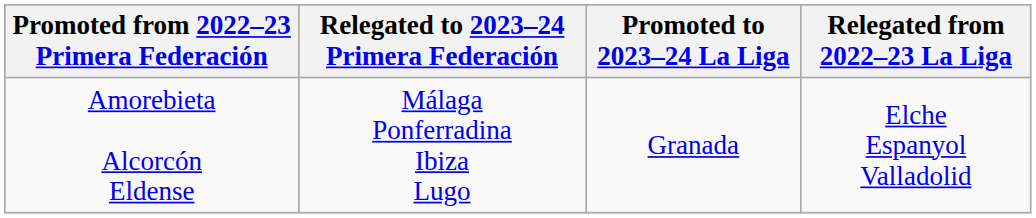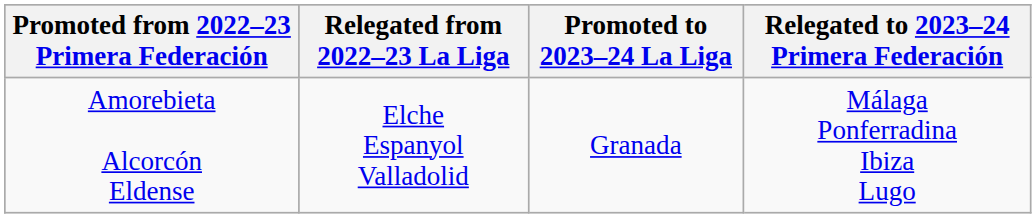 <table class="wikitable" style="text-align:center;">
 <tr>
 <th>Promoted from <a href='#'>2022–23 Primera Federación</a></th>
+<th>Relegated from <a href='#'>2022–23 La Liga</a></th>
+<th>Promoted to <a href='#'>2023–24 La Liga</a></th>
 <th>Relegated to <a href='#'>2023–24 Primera Federación</a></th>
-<th>Promoted to <a href='#'>2023–24 La Liga</a></th>
-<th>Relegated from <a href='#'>2022–23 La Liga</a></th>
 </tr>
 <tr>
 <td><a href='#'>Amorebieta</a> <br>  <br> <a href='#'>Alcorcón</a> <br> <a href='#'>Eldense</a></td>
+<td><a href='#'>Elche</a>  <br> <a href='#'>Espanyol</a><br> <a href='#'>Valladolid</a></td>
+<td><a href='#'>Granada</a> <br> </td>
 <td><a href='#'>Málaga</a> <br><a href='#'>Ponferradina</a> <br><a href='#'>Ibiza</a> <br><a href='#'>Lugo</a></td>
-<td><a href='#'>Granada</a> <br> </td>
-<td><a href='#'>Elche</a>  <br> <a href='#'>Espanyol</a><br> <a href='#'>Valladolid</a></td>
 </tr>
 </table>
